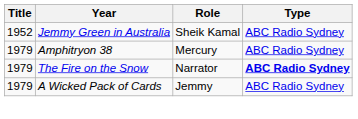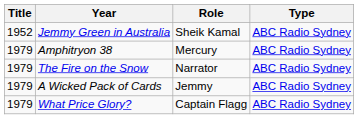 <table class="wikitable">
 <tr>
 <th>Title</th>
 <th>Year</th>
 <th>Role</th>
 <th>Type</th>
 </tr>
 <tr>
 <td>1952</td>
 <td><em><a href='#'>Jemmy Green in Australia</a></em></td>
 <td>Sheik Kamal</td>
 <td><a href='#'>ABC Radio Sydney</a></td>
 </tr>
 <tr>
 <td>1979</td>
 <td><em>Amphitryon 38</em></td>
 <td>Mercury</td>
 <td><a href='#'>ABC Radio Sydney</a></td>
 </tr>
 <tr>
 <td>1979</td>
 <td><em><a href='#'>The Fire on the Snow</a></em></td>
 <td>Narrator</td>
-<td><strong><a href='#'>ABC Radio Sydney</a></strong></td>
+<td><a href='#'>ABC Radio Sydney</a></td>
 </tr>
 <tr>
 <td>1979</td>
 <td><em>A Wicked Pack of Cards</em></td>
 <td>Jemmy</td>
 <td><a href='#'>ABC Radio Sydney</a></td>
 </tr>
+<tr>
+<td>1979</td>
+<td><em><a href='#'>What Price Glory?</a></em></td>
+<td>Captain Flagg</td>
+<td><a href='#'>ABC Radio Sydney</a></td>
+</tr>
 </table>
